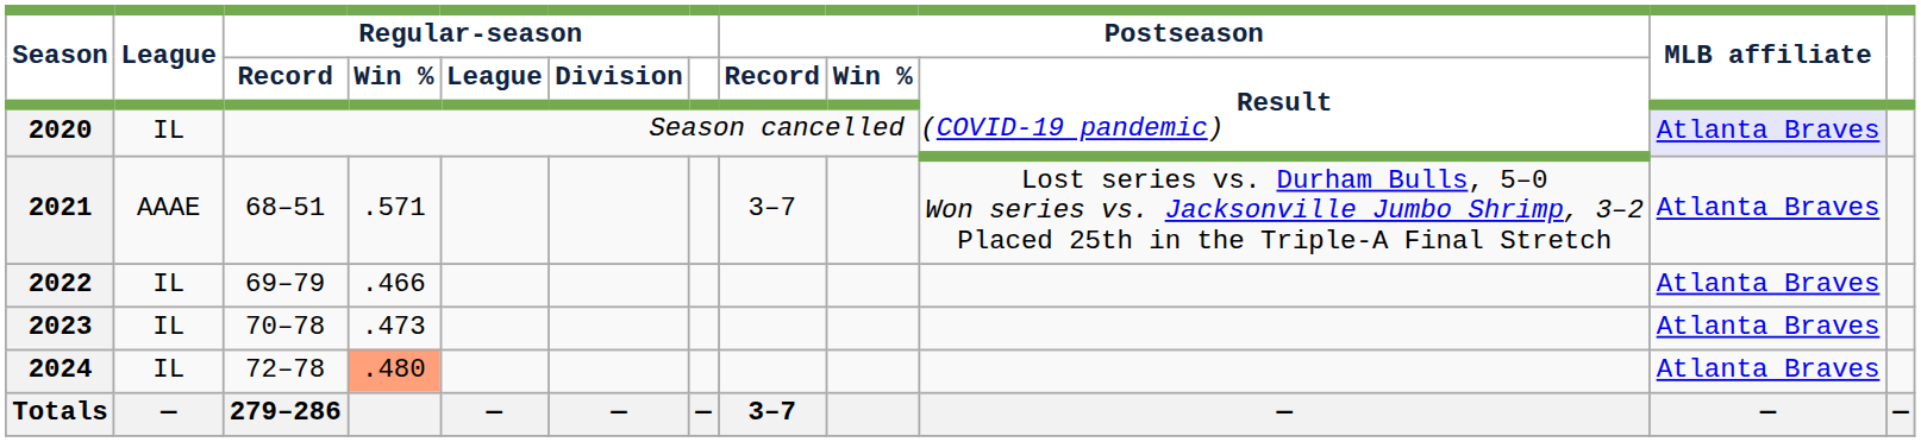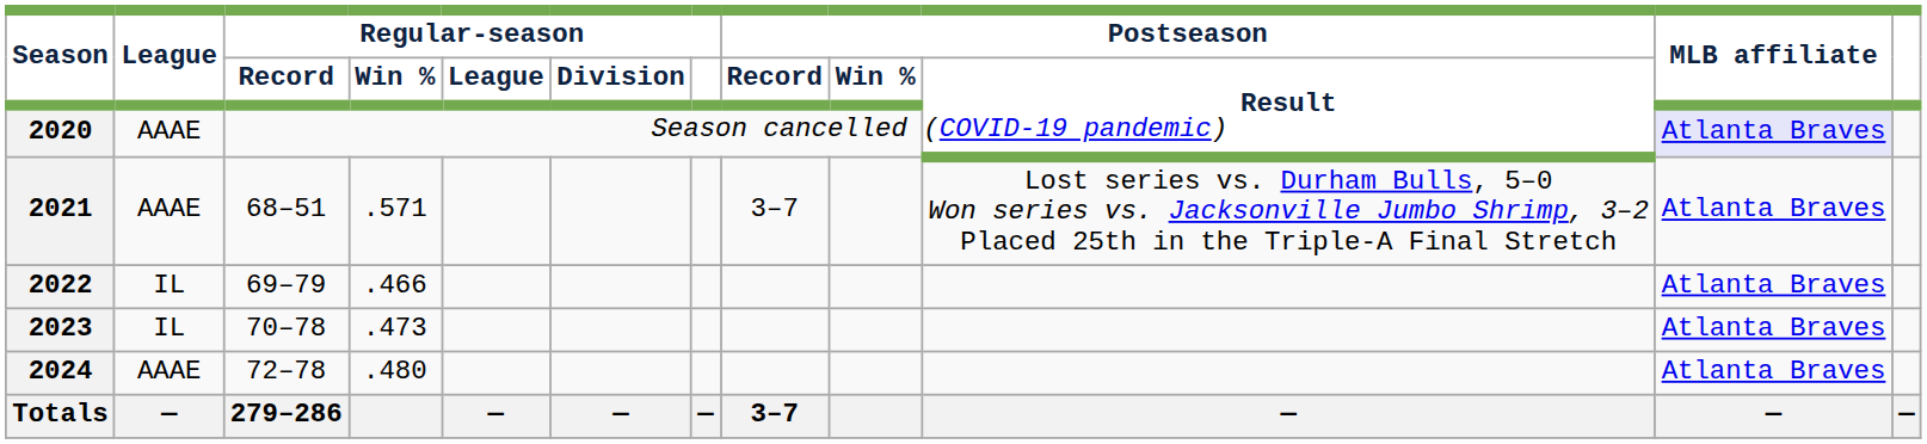 <table class="wikitable sortable plainrowheaders" style="font-size: 95%; text-align:center;">
 <tr>
 <th rowspan="2" scope="col" style="background-color:#ffffff; border-top:#73AA4F 5px solid; border-bottom:#73AA4F 5px solid; color:#0D223F">Season</th>
 <th rowspan="2" scope="col" style="background-color:#ffffff; border-top:#73AA4F 5px solid; border-bottom:#73AA4F 5px solid; color:#0D223F">League</th>
 <th colspan="5" scope="col" style="background-color:#ffffff; border-top:#73AA4F 5px solid; color:#0D223F">Regular-season</th>
 <th colspan="3" scope="col" style="background-color:#ffffff; border-top:#73AA4F 5px solid; color:#0D223F">Postseason</th>
 <th rowspan="2" scope="col" style="background-color:#ffffff; border-top:#73AA4F 5px solid; border-bottom:#73AA4F 5px solid; color:#0D223F">MLB affiliate</th>
 <th class="unsortable" rowspan="2" scope="col" style="background-color:#ffffff; border-top:#73AA4F 5px solid; border-bottom:#73AA4F 5px solid; color:#0D223F"></th>
 </tr>
 <tr>
 <th scope="col" style="background-color:#ffffff; border-bottom:#73AA4F 5px solid; color:#0D223F">Record</th>
 <th scope="col" style="background-color:#ffffff; border-bottom:#73AA4F 5px solid; color:#0D223F">Win %</th>
 <th scope="col" style="background-color:#ffffff; border-bottom:#73AA4F 5px solid; color:#0D223F">League</th>
 <th scope="col" style="background-color:#ffffff; border-bottom:#73AA4F 5px solid; color:#0D223F">Division</th>
 <th scope="col" style="background-color:#ffffff; border-bottom:#73AA4F 5px solid; color:#0D223F"></th>
 <th scope="col" style="background-color:#ffffff; border-bottom:#73AA4F 5px solid; color:#0D223F">Record</th>
 <th scope="col" style="background-color:#ffffff; border-bottom:#73AA4F 5px solid; color:#0D223F">Win %</th>
 <th class="unsortable" rowspan="2" scope="col" style="background-color:#ffffff; border-bottom:#73AA4F 5px solid; color:#0D223F">Result</th>
 </tr>
 <tr>
 <th scope="row" style="text-align:center">2020</th>
-<td>IL</td>
+<td>AAAE</td>
 <td colspan="8"><em>Season cancelled (<a href='#'>COVID-19 pandemic</a>)</em></td>
 <td style="background: lavender;"><a href='#'>Atlanta Braves</a></td>
 <td></td>
 </tr>
 <tr>
 <th scope="row" style="text-align:center">2021</th>
 <td>AAAE</td>
 <td>68–51</td>
 <td>.571</td>
 <td></td>
 <td></td>
 <td></td>
 <td>3–7</td>
 <td></td>
 <td>Lost series vs. <a href='#'>Durham Bulls</a>, 5–0<br><em>Won series vs. <a href='#'>Jacksonville Jumbo Shrimp</a>, 3–2</em><br>Placed 25th in the Triple-A Final Stretch</td>
 <td><a href='#'>Atlanta Braves</a></td>
 <td></td>
 </tr>
 <tr>
 <th scope="row" style="text-align:center">2022</th>
 <td>IL</td>
 <td>69–79</td>
 <td>.466</td>
 <td></td>
 <td></td>
 <td></td>
 <td></td>
 <td></td>
 <td></td>
 <td><a href='#'>Atlanta Braves</a></td>
 <td></td>
 </tr>
 <tr>
 <th scope="row" style="text-align:center">2023</th>
 <td>IL</td>
 <td>70–78</td>
 <td>.473</td>
 <td></td>
 <td></td>
 <td></td>
 <td></td>
 <td></td>
 <td></td>
 <td><a href='#'>Atlanta Braves</a></td>
 <td></td>
 </tr>
 <tr>
 <th scope="row" style="text-align:center">2024</th>
-<td>IL</td>
+<td>AAAE</td>
 <td>72–78</td>
-<td style="background: lightsalmon;">.480</td>
+<td>.480</td>
 <td></td>
 <td></td>
 <td></td>
 <td></td>
 <td></td>
 <td></td>
 <td><a href='#'>Atlanta Braves</a></td>
 <td></td>
 </tr>
 <tr class="sortbottom">
 <th scope="row" style="text-align:center"><strong>Totals</strong></th>
 <th>—</th>
 <th>279–286</th>
 <th></th>
 <th>—</th>
 <th>—</th>
 <th>—</th>
 <th>3–7</th>
 <th></th>
 <th>—</th>
 <th>—</th>
 <th>—</th>
 </tr>
 </table>
